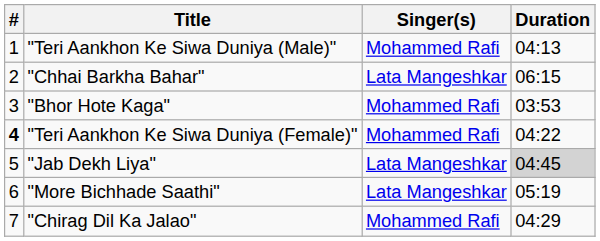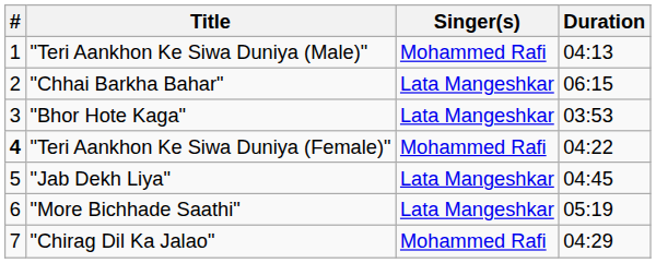 <table class="wikitable tracklist" style="font-size:95%;">
 <tr>
 <th>#</th>
 <th>Title</th>
 <th>Singer(s)</th>
 <th>Duration</th>
 </tr>
 <tr>
 <td>1</td>
 <td>"Teri Aankhon Ke Siwa Duniya (Male)"</td>
 <td><a href='#'>Mohammed Rafi</a></td>
 <td>04:13</td>
 </tr>
 <tr>
 <td>2</td>
 <td>"Chhai Barkha Bahar"</td>
 <td><a href='#'>Lata Mangeshkar</a></td>
 <td>06:15</td>
 </tr>
 <tr>
 <td>3</td>
 <td>"Bhor Hote Kaga"</td>
-<td><a href='#'>Mohammed Rafi</a></td>
+<td><a href='#'>Lata Mangeshkar</a></td>
 <td>03:53</td>
 </tr>
 <tr>
 <td><strong>4</strong></td>
 <td>"Teri Aankhon Ke Siwa Duniya (Female)"</td>
 <td><a href='#'>Mohammed Rafi</a></td>
 <td>04:22</td>
 </tr>
 <tr>
 <td>5</td>
 <td>"Jab Dekh Liya"</td>
 <td><a href='#'>Lata Mangeshkar</a></td>
-<td style="background: lightgrey;">04:45</td>
+<td>04:45</td>
 </tr>
 <tr>
 <td>6</td>
 <td>"More Bichhade Saathi"</td>
 <td><a href='#'>Lata Mangeshkar</a></td>
 <td>05:19</td>
 </tr>
 <tr>
 <td>7</td>
 <td>"Chirag Dil Ka Jalao"</td>
 <td><a href='#'>Mohammed Rafi</a></td>
 <td>04:29</td>
 </tr>
 </table>
